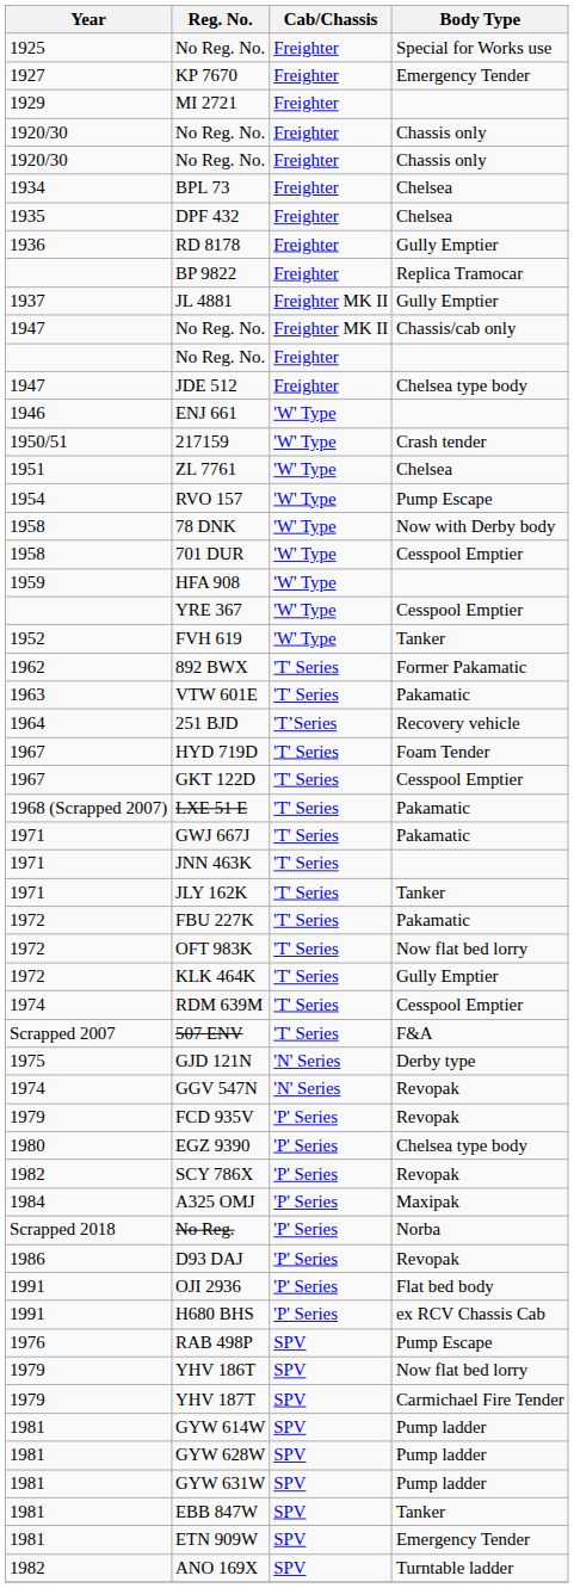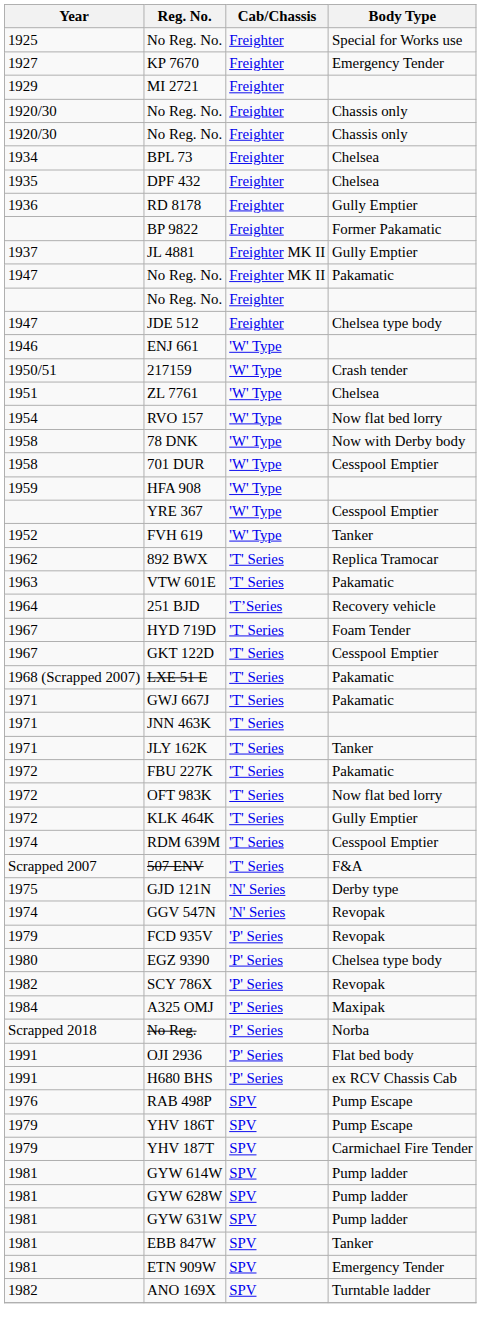 <table class="wikitable sortable">
 <tr>
 <th>Year</th>
 <th>Reg. No.</th>
 <th>Cab/Chassis</th>
 <th>Body Type</th>
 </tr>
 <tr --->
 <td>1925</td>
 <td>No Reg. No.</td>
 <td><a href='#'>Freighter</a></td>
 <td>Special for Works use</td>
 </tr>
 <tr --->
 <td>1927</td>
 <td>KP 7670</td>
 <td><a href='#'>Freighter</a></td>
 <td>Emergency Tender</td>
 </tr>
 <tr --->
 <td>1929</td>
 <td>MI 2721</td>
 <td><a href='#'>Freighter</a></td>
 <td></td>
 </tr>
 <tr --->
 <td>1920/30</td>
 <td>No Reg. No.</td>
 <td><a href='#'>Freighter</a></td>
 <td>Chassis only</td>
 </tr>
 <tr --->
 <td>1920/30</td>
 <td>No Reg. No.</td>
 <td><a href='#'>Freighter</a></td>
 <td>Chassis only</td>
 </tr>
 <tr --->
 <td>1934</td>
 <td>BPL 73</td>
 <td><a href='#'>Freighter</a></td>
 <td>Chelsea</td>
 </tr>
 <tr --->
 <td>1935</td>
 <td>DPF 432</td>
 <td><a href='#'>Freighter</a></td>
 <td>Chelsea</td>
 </tr>
 <tr --->
 <td>1936</td>
 <td>RD 8178</td>
 <td><a href='#'>Freighter</a></td>
 <td>Gully Emptier</td>
 </tr>
 <tr --->
 <td></td>
 <td>BP 9822</td>
 <td><a href='#'>Freighter</a></td>
-<td>Replica Tramocar</td>
+<td>Former Pakamatic</td>
 </tr>
 <tr --->
 <td>1937</td>
 <td>JL 4881</td>
 <td><a href='#'>Freighter</a> MK II</td>
 <td>Gully Emptier</td>
 </tr>
 <tr --->
 <td>1947</td>
 <td>No Reg. No.</td>
 <td><a href='#'>Freighter</a> MK II</td>
-<td>Chassis/cab only</td>
+<td>Pakamatic</td>
 </tr>
 <tr --->
 <td></td>
 <td>No Reg. No.</td>
 <td><a href='#'>Freighter</a></td>
 <td></td>
 </tr>
 <tr --->
 <td>1947</td>
 <td>JDE 512</td>
 <td><a href='#'>Freighter</a></td>
 <td>Chelsea type body</td>
 </tr>
 <tr --->
 <td>1946</td>
 <td>ENJ 661</td>
 <td><a href='#'>'W' Type</a></td>
 <td></td>
 </tr>
 <tr --->
 <td>1950/51</td>
 <td>217159</td>
 <td><a href='#'>'W' Type</a></td>
 <td>Crash tender</td>
 </tr>
 <tr --->
 <td>1951</td>
 <td>ZL 7761</td>
 <td><a href='#'>'W' Type</a></td>
 <td>Chelsea</td>
 </tr>
 <tr --->
 <td>1954</td>
 <td>RVO 157</td>
 <td><a href='#'>'W' Type</a></td>
-<td>Pump Escape</td>
+<td>Now flat bed lorry</td>
 </tr>
 <tr --->
 <td>1958</td>
 <td>78 DNK</td>
 <td><a href='#'>'W' Type</a></td>
 <td>Now with Derby body</td>
 </tr>
 <tr --->
 <td>1958</td>
 <td>701 DUR</td>
 <td><a href='#'>'W' Type</a></td>
 <td>Cesspool Emptier</td>
 </tr>
 <tr --->
 <td>1959</td>
 <td>HFA 908</td>
 <td><a href='#'>'W' Type</a></td>
 <td></td>
 </tr>
 <tr --->
 <td></td>
 <td>YRE 367</td>
 <td><a href='#'>'W' Type</a></td>
 <td>Cesspool Emptier</td>
 </tr>
 <tr --->
 <td>1952</td>
 <td>FVH 619</td>
 <td><a href='#'>'W' Type</a></td>
 <td>Tanker</td>
 </tr>
 <tr --->
 <td>1962</td>
 <td>892 BWX</td>
 <td><a href='#'>'T' Series</a></td>
-<td>Former Pakamatic</td>
+<td>Replica Tramocar</td>
 </tr>
 <tr>
 <td>1963</td>
 <td>VTW 601E</td>
 <td><a href='#'>'T' Series</a></td>
 <td>Pakamatic</td>
 </tr>
 <tr --->
 <td>1964</td>
 <td>251 BJD</td>
 <td><a href='#'>'T’Series</a></td>
 <td>Recovery vehicle</td>
 </tr>
 <tr - - ->
 <td>1967</td>
 <td>HYD 719D</td>
 <td><a href='#'>'T' Series</a></td>
 <td>Foam Tender</td>
 </tr>
 <tr --->
 <td>1967</td>
 <td>GKT 122D</td>
 <td><a href='#'>'T' Series</a></td>
 <td>Cesspool Emptier</td>
 </tr>
 <tr --->
 <td>1968 (Scrapped 2007)</td>
 <td><s>LXE 51 E</s></td>
 <td><a href='#'>'T' Series</a></td>
 <td>Pakamatic</td>
 </tr>
 <tr --->
 <td>1971</td>
 <td>GWJ 667J</td>
 <td><a href='#'>'T' Series</a></td>
 <td>Pakamatic</td>
 </tr>
 <tr --->
 <td>1971</td>
 <td>JNN 463K</td>
 <td><a href='#'>'T' Series</a></td>
 </tr>
 <tr --->
 <td>1971</td>
 <td>JLY 162K</td>
 <td><a href='#'>'T' Series</a></td>
 <td>Tanker</td>
 </tr>
 <tr --->
 <td>1972</td>
 <td>FBU 227K</td>
 <td><a href='#'>'T' Series</a></td>
 <td>Pakamatic</td>
 </tr>
 <tr --->
 <td>1972</td>
 <td>OFT 983K</td>
 <td><a href='#'>'T' Series</a></td>
 <td>Now flat bed lorry</td>
 </tr>
 <tr --->
 <td>1972</td>
 <td>KLK 464K</td>
 <td><a href='#'>'T' Series</a></td>
 <td>Gully Emptier</td>
 </tr>
 <tr --->
 <td>1974</td>
 <td>RDM 639M</td>
 <td><a href='#'>'T' Series</a></td>
 <td>Cesspool Emptier</td>
 </tr>
 <tr --->
 <td>Scrapped 2007</td>
 <td><s>507 ENV</s></td>
 <td><a href='#'>'T' Series</a></td>
 <td>F&A</td>
 </tr>
 <tr --->
 <td>1975</td>
 <td>GJD 121N</td>
 <td><a href='#'>'N' Series</a></td>
 <td>Derby type</td>
 </tr>
 <tr --->
 <td>1974</td>
 <td>GGV 547N</td>
 <td><a href='#'>'N' Series</a></td>
 <td>Revopak</td>
 </tr>
 <tr - - ->
 <td>1979</td>
 <td>FCD 935V</td>
 <td><a href='#'>'P' Series</a></td>
 <td>Revopak</td>
 </tr>
 <tr - - ->
 <td>1980</td>
 <td>EGZ 9390</td>
 <td><a href='#'>'P' Series</a></td>
 <td>Chelsea type body</td>
 </tr>
 <tr - - ->
 <td>1982</td>
 <td>SCY 786X</td>
 <td><a href='#'>'P' Series</a></td>
 <td>Revopak</td>
 </tr>
 <tr --->
 <td>1984</td>
 <td>A325 OMJ</td>
 <td><a href='#'>'P' Series</a></td>
 <td>Maxipak</td>
 </tr>
 <tr – - ->
 <td>Scrapped 2018</td>
 <td><s>No Reg.</s></td>
 <td><a href='#'>'P' Series</a></td>
 <td>Norba</td>
 </tr>
 <tr --->
-<td>1986</td>
-<td>D93 DAJ</td>
-<td><a href='#'>'P' Series</a></td>
-<td>Revopak</td>
-</tr>
-<tr --->
 <td>1991</td>
 <td>OJI 2936</td>
 <td><a href='#'>'P' Series</a></td>
 <td>Flat bed body</td>
 </tr>
 <tr --->
 <td>1991</td>
 <td>H680 BHS</td>
 <td><a href='#'>'P' Series</a></td>
 <td>ex RCV Chassis Cab</td>
 </tr>
 <tr - - ->
 <td>1976</td>
 <td>RAB 498P</td>
 <td><a href='#'>SPV</a></td>
 <td>Pump Escape</td>
 </tr>
 <tr --->
 <td>1979</td>
 <td>YHV 186T</td>
 <td><a href='#'>SPV</a></td>
-<td>Now flat bed lorry</td>
+<td>Pump Escape</td>
 </tr>
 <tr --->
 <td>1979</td>
 <td>YHV 187T</td>
 <td><a href='#'>SPV</a></td>
 <td>Carmichael Fire Tender</td>
 </tr>
 <tr --->
 <td>1981</td>
 <td>GYW 614W</td>
 <td><a href='#'>SPV</a></td>
 <td>Pump ladder</td>
 </tr>
 <tr --->
 <td>1981</td>
 <td>GYW 628W</td>
 <td><a href='#'>SPV</a></td>
 <td>Pump ladder</td>
 </tr>
 <tr --->
 <td>1981</td>
 <td>GYW 631W</td>
 <td><a href='#'>SPV</a></td>
 <td>Pump ladder</td>
 </tr>
 <tr --->
 <td>1981</td>
 <td>EBB 847W</td>
 <td><a href='#'>SPV</a></td>
 <td>Tanker</td>
 </tr>
 <tr --->
 <td>1981</td>
 <td>ETN 909W</td>
 <td><a href='#'>SPV</a></td>
 <td>Emergency Tender</td>
 </tr>
 <tr --->
 <td>1982</td>
 <td>ANO 169X</td>
 <td><a href='#'>SPV</a></td>
 <td>Turntable ladder</td>
 </tr>
 <tr --->
 </tr>
 </table>
